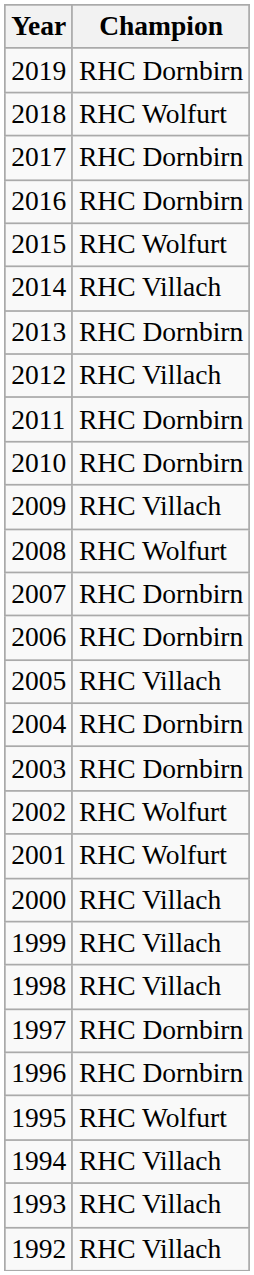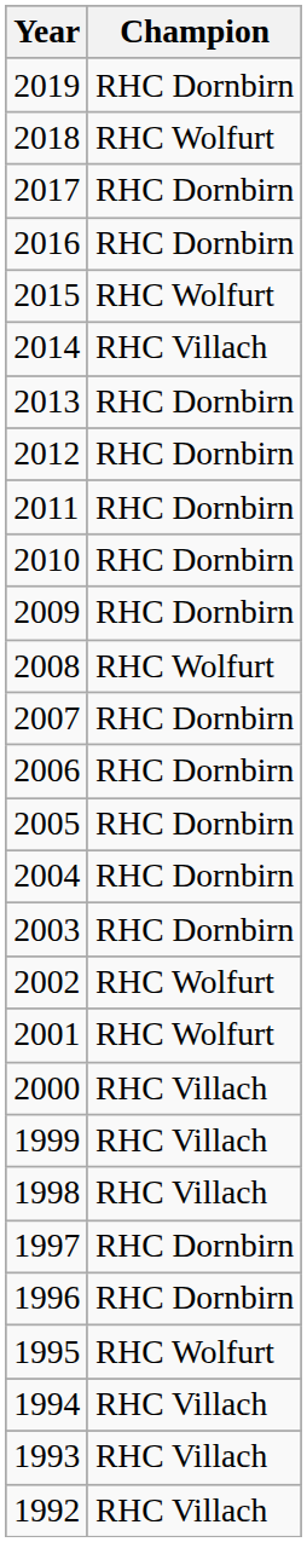 <table class="wikitable">
 <tr>
 <th>Year</th>
 <th>Champion</th>
 </tr>
 <tr>
 <td>2019</td>
 <td>RHC Dornbirn</td>
 </tr>
 <tr>
 <td>2018</td>
 <td>RHC Wolfurt</td>
 </tr>
 <tr>
 <td>2017</td>
 <td>RHC Dornbirn</td>
 </tr>
 <tr>
 <td>2016</td>
 <td>RHC Dornbirn</td>
 </tr>
 <tr>
 <td>2015</td>
 <td>RHC Wolfurt</td>
 </tr>
 <tr>
 <td>2014</td>
 <td>RHC Villach</td>
 </tr>
 <tr>
 <td>2013</td>
 <td>RHC Dornbirn</td>
 </tr>
 <tr>
 <td>2012</td>
-<td>RHC Villach</td>
+<td>RHC Dornbirn</td>
 </tr>
 <tr>
 <td>2011</td>
 <td>RHC Dornbirn</td>
 </tr>
 <tr>
 <td>2010</td>
 <td>RHC Dornbirn</td>
 </tr>
 <tr>
 <td>2009</td>
-<td>RHC Villach</td>
+<td>RHC Dornbirn</td>
 </tr>
 <tr>
 <td>2008</td>
 <td>RHC Wolfurt</td>
 </tr>
 <tr>
 <td>2007</td>
 <td>RHC Dornbirn</td>
 </tr>
 <tr>
 <td>2006</td>
 <td>RHC Dornbirn</td>
 </tr>
 <tr>
 <td>2005</td>
-<td>RHC Villach</td>
+<td>RHC Dornbirn</td>
 </tr>
 <tr>
 <td>2004</td>
 <td>RHC Dornbirn</td>
 </tr>
 <tr>
 <td>2003</td>
 <td>RHC Dornbirn</td>
 </tr>
 <tr>
 <td>2002</td>
 <td>RHC Wolfurt</td>
 </tr>
 <tr>
 <td>2001</td>
 <td>RHC Wolfurt</td>
 </tr>
 <tr>
 <td>2000</td>
 <td>RHC Villach</td>
 </tr>
 <tr>
 <td>1999</td>
 <td>RHC Villach</td>
 </tr>
 <tr>
 <td>1998</td>
 <td>RHC Villach</td>
 </tr>
 <tr>
 <td>1997</td>
 <td>RHC Dornbirn</td>
 </tr>
 <tr>
 <td>1996</td>
 <td>RHC Dornbirn</td>
 </tr>
 <tr>
 <td>1995</td>
 <td>RHC Wolfurt</td>
 </tr>
 <tr>
 <td>1994</td>
 <td>RHC Villach</td>
 </tr>
 <tr>
 <td>1993</td>
 <td>RHC Villach</td>
 </tr>
 <tr>
 <td>1992</td>
 <td>RHC Villach</td>
 </tr>
 </table>
